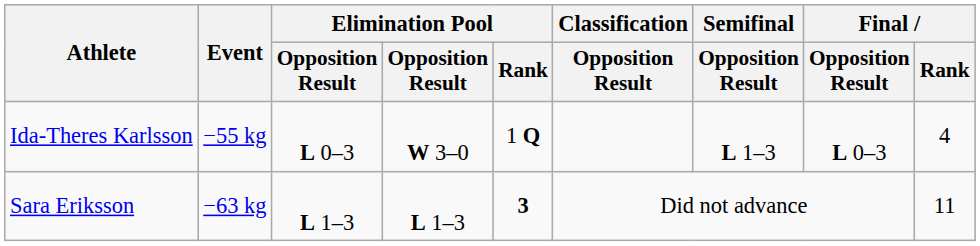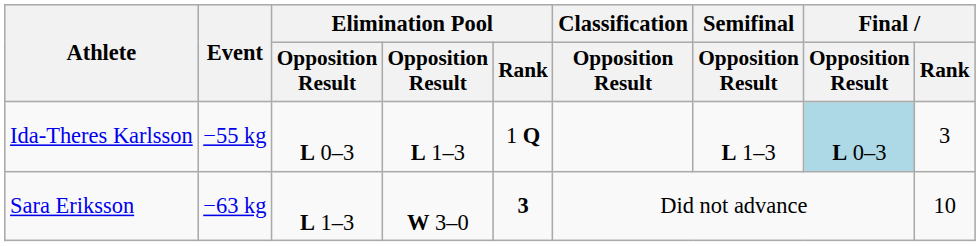 <table class="wikitable" style="font-size:90%">
 <tr>
 <th rowspan="2">Athlete</th>
 <th rowspan="2">Event</th>
 <th colspan=3>Elimination Pool</th>
 <th>Classification</th>
 <th>Semifinal</th>
 <th colspan=2>Final / </th>
 </tr>
 <tr style="font-size: 95%">
 <th>Opposition<br>Result</th>
 <th>Opposition<br>Result</th>
 <th>Rank</th>
 <th>Opposition<br>Result</th>
 <th>Opposition<br>Result</th>
 <th>Opposition<br>Result</th>
 <th>Rank</th>
 </tr>
 <tr align=center>
 <td align=left><a href='#'>Ida-Theres Karlsson</a></td>
 <td align=left><a href='#'>−55 kg</a></td>
 <td><br><strong>L</strong> 0–3 <sup></sup></td>
-<td><br><strong>W</strong> 3–0 <sup></sup></td>
+<td><br><strong>L</strong> 1–3 <sup></sup></td>
 <td>1 <strong>Q</strong></td>
 <td></td>
 <td><br><strong>L</strong> 1–3 <sup></sup></td>
-<td><br><strong>L</strong> 0–3 <sup></sup></td>
-<td>4</td>
+<td style="background: lightblue;"><br><strong>L</strong> 0–3 <sup></sup></td>
+<td>3</td>
 </tr>
 <tr align=center>
 <td align=left><a href='#'>Sara Eriksson</a></td>
 <td align=left><a href='#'>−63 kg</a></td>
 <td><br><strong>L</strong> 1–3 <sup></sup></td>
-<td><br><strong>L</strong> 1–3 <sup></sup></td>
+<td><br><strong>W</strong> 3–0 <sup></sup></td>
 <td><strong>3</strong></td>
 <td colspan=3>Did not advance</td>
-<td>11</td>
+<td>10</td>
 </tr>
 </table>
